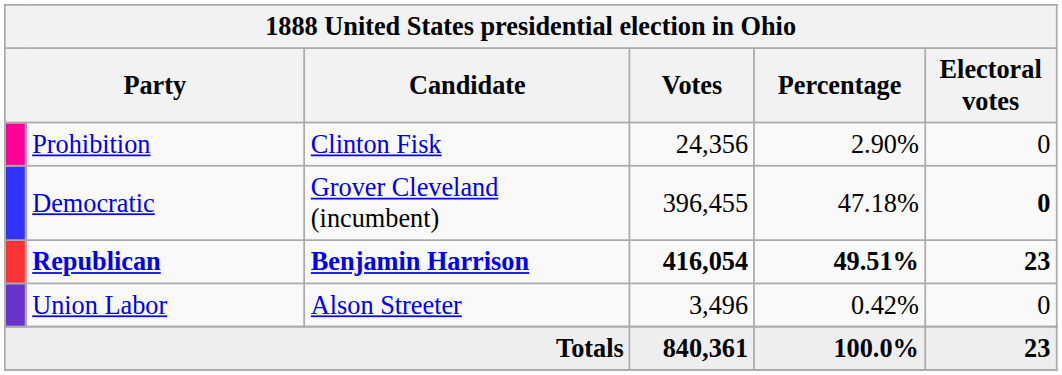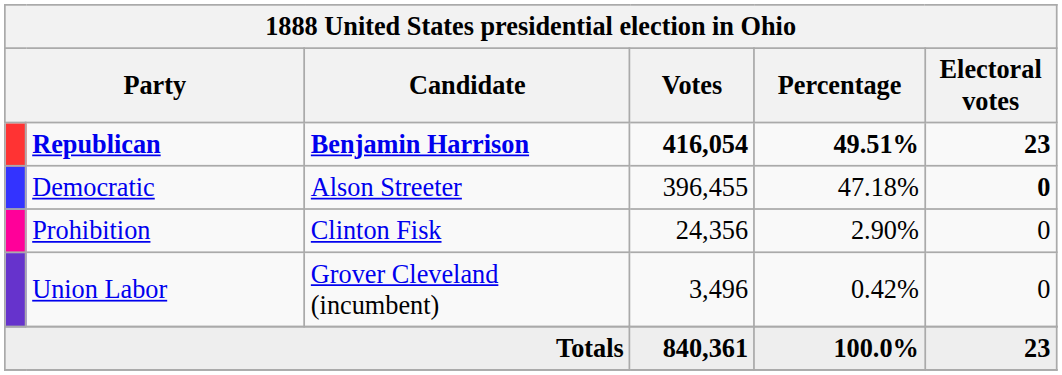 <table class="wikitable" style="font-size: 95%;">
 <tr>
 <th colspan="6">1888 United States presidential election in Ohio</th>
 </tr>
 <tr>
 <th colspan="2" style="width: 15em">Party</th>
 <th style="width: 17em">Candidate</th>
 <th style="width: 5em">Votes</th>
 <th style="width: 7em">Percentage</th>
 <th style="width: 5em">Electoral votes</th>
 </tr>
 <tr>
+<th style="background-color:#FF3333; width: 3px"></th>
+<td style="width: 130px"><strong><a href='#'>Republican</a></strong></td>
+<td><strong><a href='#'>Benjamin Harrison</a></strong></td>
+<td align="right"><strong>416,054</strong></td>
+<td align="right"><strong>49.51%</strong></td>
+<td align="right"><strong>23</strong></td>
+</tr>
+<tr>
+<th style="background-color:#3333FF; width: 3px"></th>
+<td style="width: 130px"><a href='#'>Democratic</a></td>
+<td><a href='#'>Alson Streeter</a></td>
+<td align="right">396,455</td>
+<td align="right">47.18%</td>
+<td align="right"><strong>0</strong></td>
+</tr>
+<tr>
 <th style="background-color:#f09; width: 3px"></th>
 <td style="width: 130px"><a href='#'>Prohibition</a></td>
 <td><a href='#'>Clinton Fisk</a></td>
 <td align="right">24,356</td>
 <td align="right">2.90%</td>
 <td align="right">0</td>
 </tr>
 <tr>
-<th style="background-color:#3333FF; width: 3px"></th>
-<td style="width: 130px"><a href='#'>Democratic</a></td>
-<td><a href='#'>Grover Cleveland</a> (incumbent)</td>
-<td align="right">396,455</td>
-<td align="right">47.18%</td>
-<td align="right"><strong>0</strong></td>
-</tr>
-<tr>
-<th style="background-color:#FF3333; width: 3px"></th>
-<td style="width: 130px"><strong><a href='#'>Republican</a></strong></td>
-<td><strong><a href='#'>Benjamin Harrison</a></strong></td>
-<td align="right"><strong>416,054</strong></td>
-<td align="right"><strong>49.51%</strong></td>
-<td align="right"><strong>23</strong></td>
-</tr>
-<tr>
 <th style="background-color:#6633CC; width: 3px"></th>
 <td style="width: 130px"><a href='#'>Union Labor</a></td>
-<td><a href='#'>Alson Streeter</a></td>
+<td><a href='#'>Grover Cleveland</a> (incumbent)</td>
 <td align="right">3,496</td>
 <td align="right">0.42%</td>
 <td align="right">0</td>
 </tr>
 <tr>
 </tr>
 <tr bgcolor="#EEEEEE">
 <td colspan="3" align="right"><strong>Totals</strong></td>
 <td align="right"><strong>840,361</strong></td>
 <td align="right"><strong>100.0%</strong></td>
 <td align="right"><strong>23</strong></td>
 </tr>
 <tr>
 </tr>
 </table>
